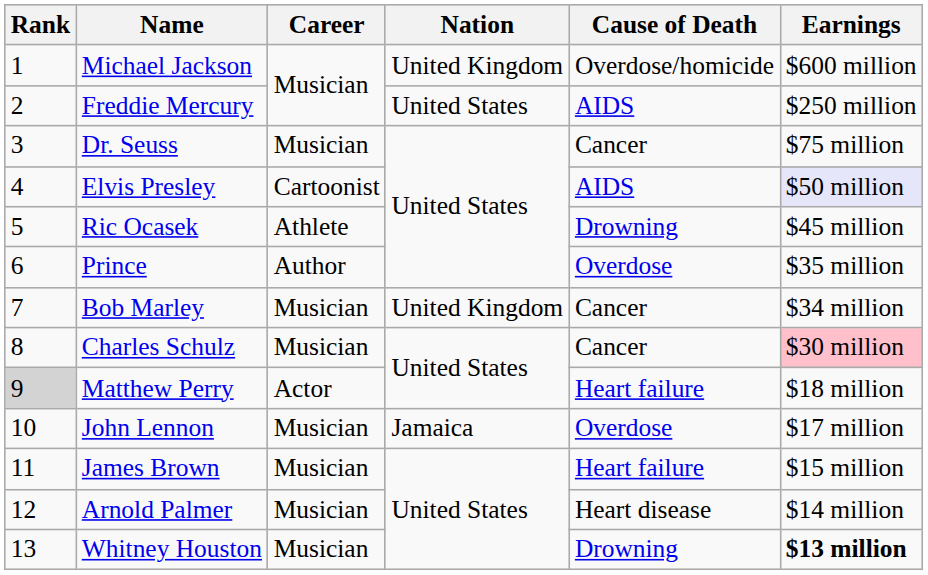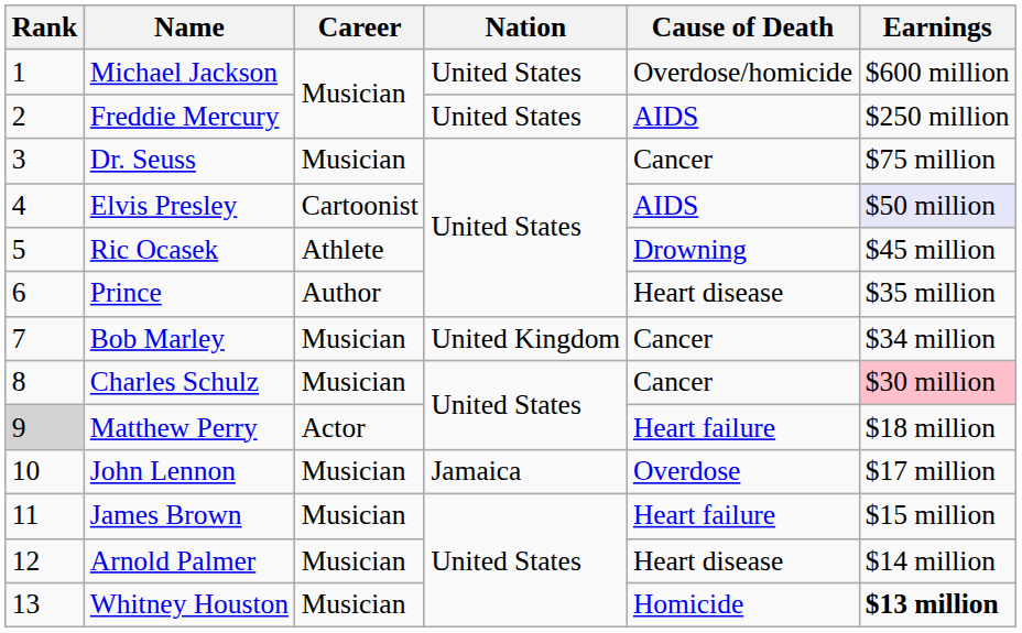 <table class="wikitable sortable" border="1">
 <tr>
 <th scope="col">Rank</th>
 <th scope="col">Name</th>
 <th scope="col">Career</th>
 <th scope="col">Nation</th>
 <th scope="col">Cause of Death</th>
 <th scope="col">Earnings</th>
 </tr>
 <tr>
 <td>1</td>
 <td><a href='#'>Michael Jackson</a></td>
 <td rowspan="2">Musician</td>
-<td>United Kingdom</td>
+<td>United States</td>
 <td>Overdose/homicide</td>
 <td>$600 million</td>
 </tr>
 <tr>
 <td>2</td>
 <td><a href='#'>Freddie Mercury</a></td>
 <td>United States</td>
 <td><a href='#'>AIDS</a></td>
 <td>$250 million</td>
 </tr>
 <tr>
 <td>3</td>
 <td><a href='#'>Dr. Seuss</a></td>
 <td>Musician</td>
 <td rowspan="4">United States</td>
 <td>Cancer</td>
 <td>$75 million</td>
 </tr>
 <tr>
 <td>4</td>
 <td><a href='#'>Elvis Presley</a></td>
 <td>Cartoonist</td>
 <td><a href='#'>AIDS</a></td>
 <td style="background: lavender;">$50 million</td>
 </tr>
 <tr>
 <td>5</td>
 <td><a href='#'>Ric Ocasek</a></td>
 <td>Athlete</td>
 <td><a href='#'>Drowning</a></td>
 <td>$45 million</td>
 </tr>
 <tr>
 <td>6</td>
 <td><a href='#'>Prince</a></td>
 <td>Author</td>
-<td><a href='#'>Overdose</a></td>
+<td>Heart disease</td>
 <td>$35 million</td>
 </tr>
 <tr>
 <td>7</td>
 <td><a href='#'>Bob Marley</a></td>
 <td>Musician</td>
 <td>United Kingdom</td>
 <td>Cancer</td>
 <td>$34 million</td>
 </tr>
 <tr>
 <td>8</td>
 <td><a href='#'>Charles Schulz</a></td>
 <td>Musician</td>
 <td rowspan="2">United States</td>
 <td>Cancer</td>
 <td style="background: pink;">$30 million</td>
 </tr>
 <tr>
 <td style="background: lightgrey;">9</td>
 <td><a href='#'>Matthew Perry</a></td>
 <td>Actor</td>
 <td><a href='#'>Heart failure</a></td>
 <td>$18 million</td>
 </tr>
 <tr>
 <td>10</td>
 <td><a href='#'>John Lennon</a></td>
 <td>Musician</td>
 <td>Jamaica</td>
 <td><a href='#'>Overdose</a></td>
 <td>$17 million</td>
 </tr>
 <tr>
 <td>11</td>
 <td><a href='#'>James Brown</a></td>
 <td>Musician</td>
 <td rowspan="3">United States</td>
 <td><a href='#'>Heart failure</a></td>
 <td>$15 million</td>
 </tr>
 <tr>
 <td>12</td>
 <td><a href='#'>Arnold Palmer</a></td>
 <td>Musician</td>
 <td>Heart disease</td>
 <td>$14 million</td>
 </tr>
 <tr>
 <td>13</td>
 <td><a href='#'>Whitney Houston</a></td>
 <td>Musician</td>
-<td><a href='#'>Drowning</a></td>
+<td><a href='#'>Homicide</a></td>
 <td><strong>$13 million</strong></td>
 </tr>
 </table>
